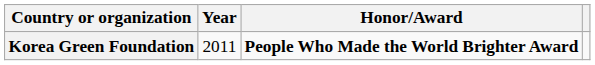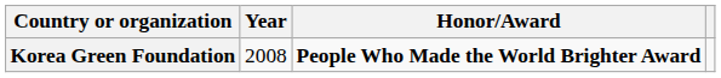 <table class="wikitable plainrowheaders sortable">
 <tr>
 <th scope="col">Country or organization</th>
 <th scope="col">Year</th>
 <th scope="col">Honor/Award</th>
 <th scope="col" class="unsortable"></th>
 </tr>
 <tr>
 <th scope="row">Korea Green Foundation</th>
-<td style="text-align:center">2011</td>
+<td style="text-align:center">2008</td>
 <td><strong>People Who Made the World Brighter Award</strong></td>
 <td style="text-align:center"></td>
 </tr>
 </table>
